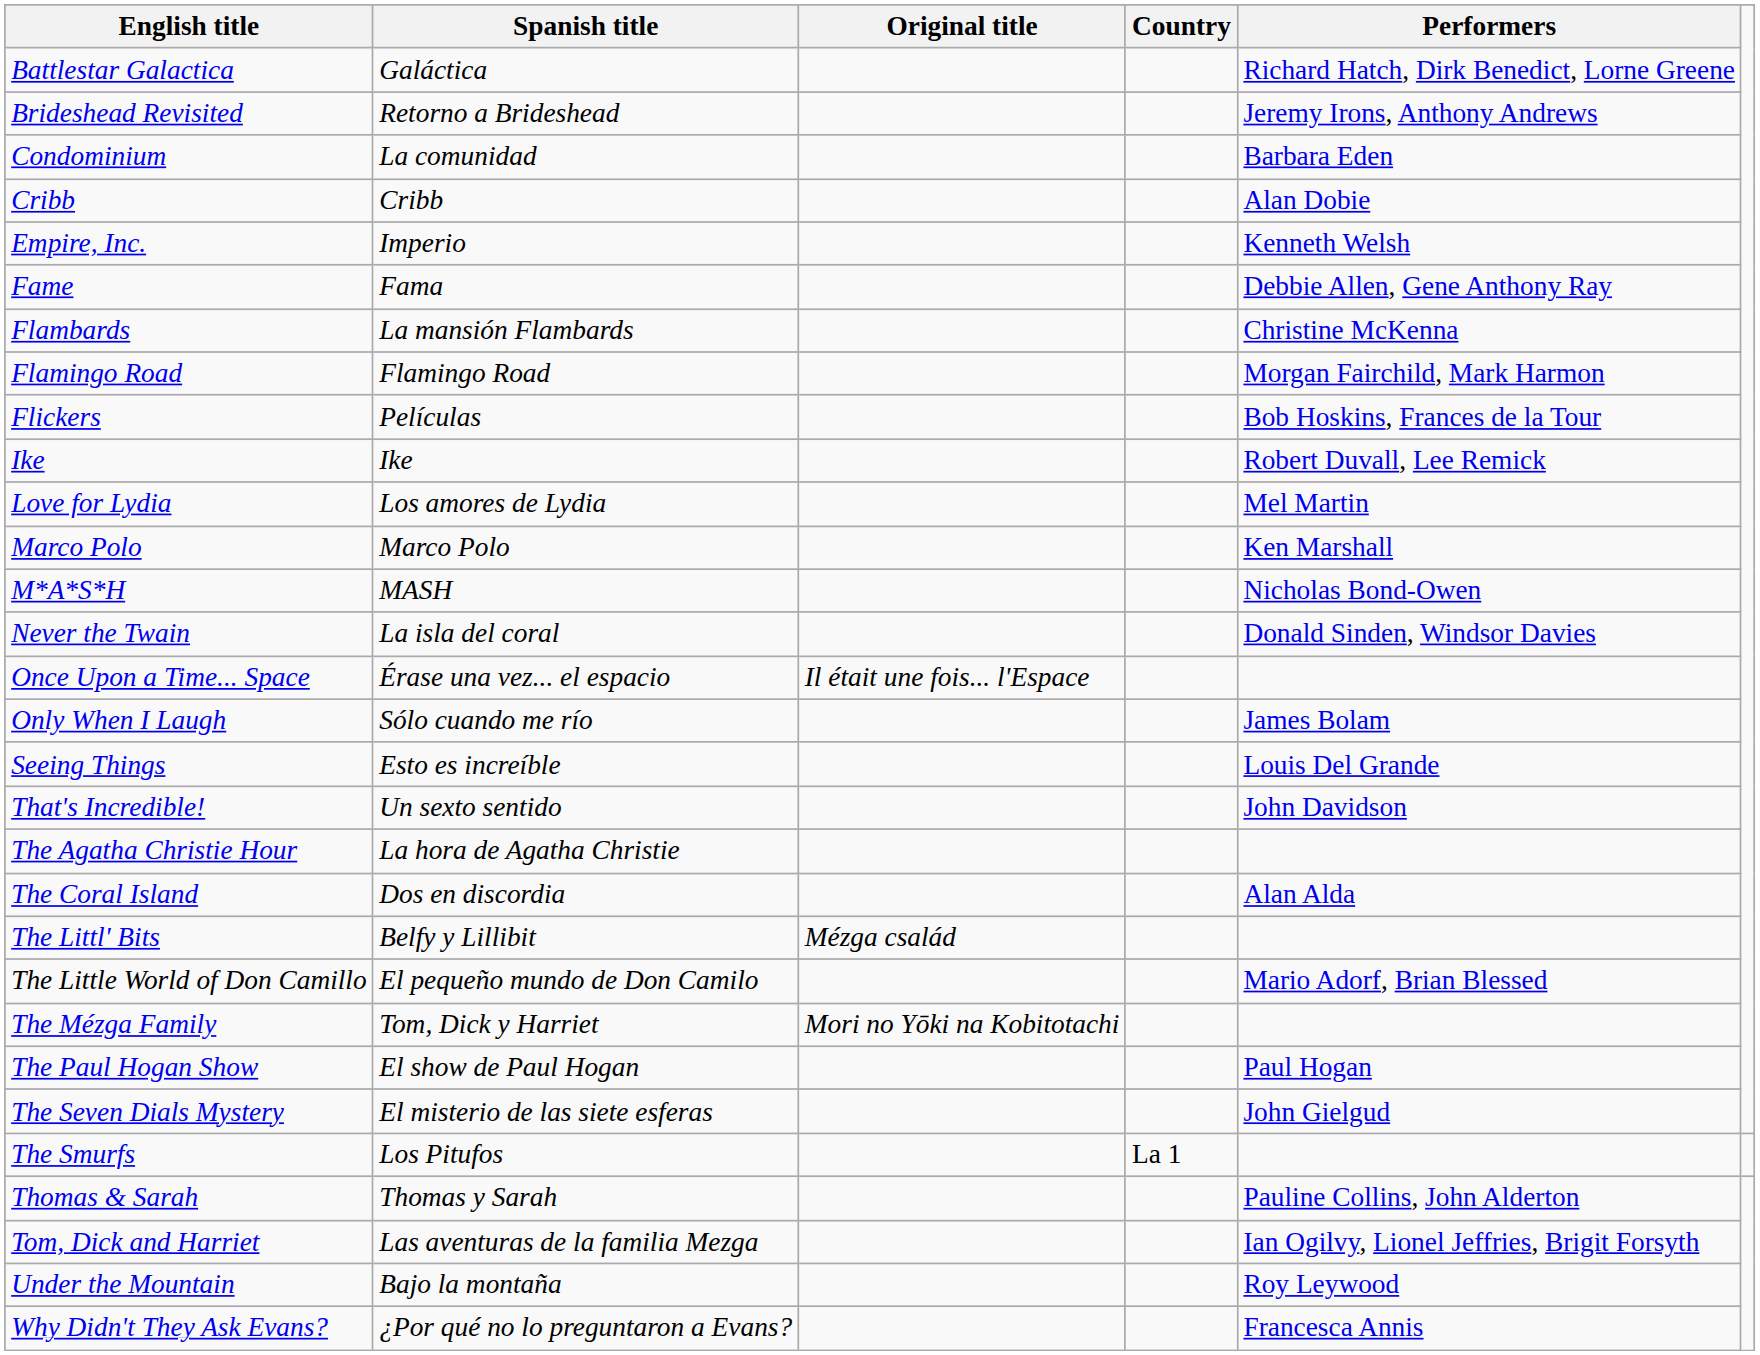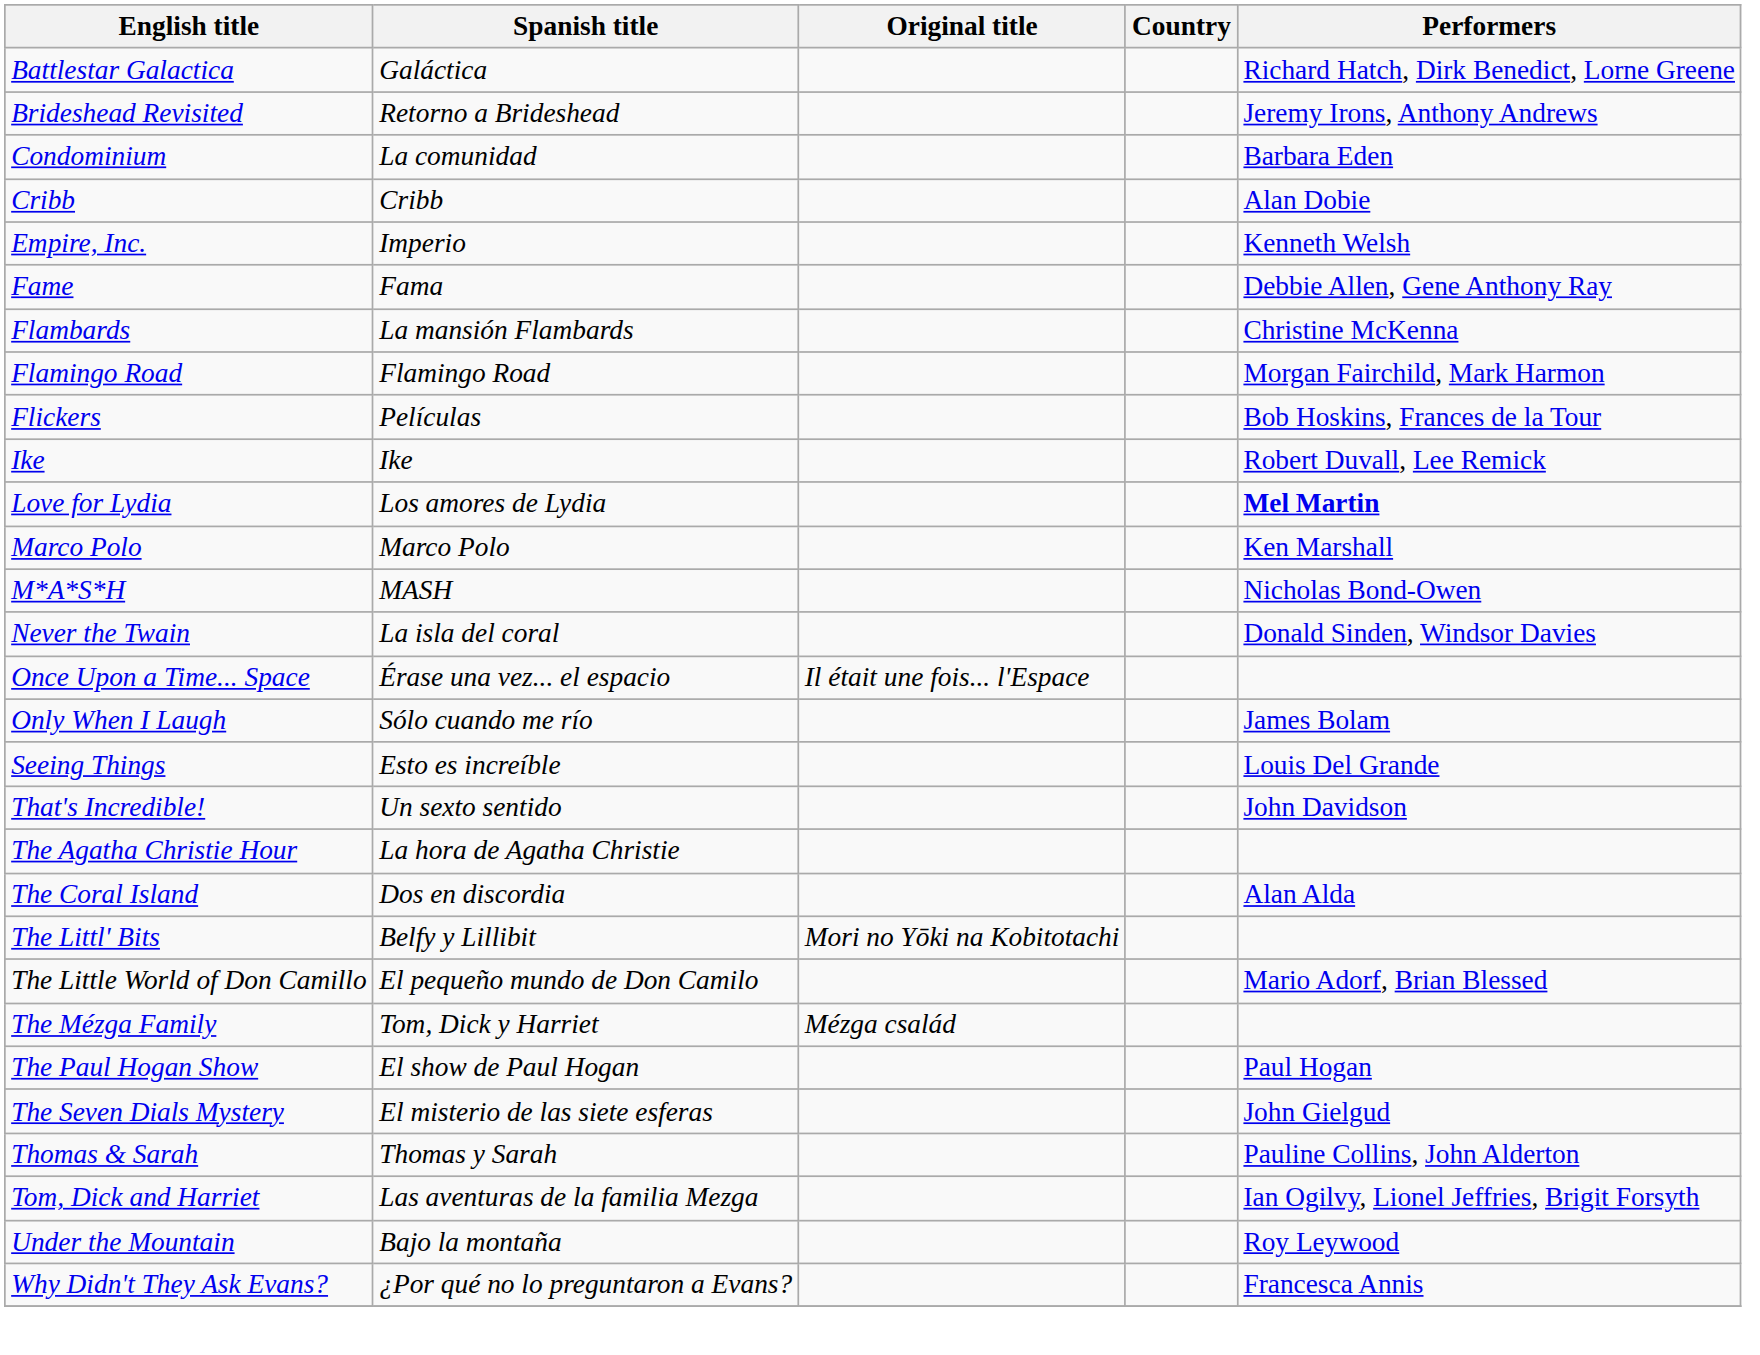 <table class="wikitable sortable">
 <tr bgcolor="#ececec" valign=top>
 <th>English title</th>
 <th>Spanish title</th>
 <th>Original title</th>
 <th>Country</th>
 <th>Performers</th>
 </tr>
 <tr>
 <td><em><a href='#'>Battlestar Galactica</a></em></td>
 <td><em>Galáctica</em></td>
 <td></td>
 <td></td>
 <td><a href='#'>Richard Hatch</a>, <a href='#'>Dirk Benedict</a>, <a href='#'>Lorne Greene</a></td>
 </tr>
 <tr>
 <td><em><a href='#'>Brideshead Revisited</a></em></td>
 <td><em>Retorno a Brideshead</em></td>
 <td></td>
 <td></td>
 <td><a href='#'>Jeremy Irons</a>, <a href='#'>Anthony Andrews</a></td>
 </tr>
 <tr>
 <td><em><a href='#'>Condominium</a></em></td>
 <td><em>La comunidad</em></td>
 <td></td>
 <td></td>
 <td><a href='#'>Barbara Eden</a></td>
 </tr>
 <tr>
 <td><em><a href='#'>Cribb</a></em></td>
 <td><em>Cribb</em></td>
 <td></td>
 <td></td>
 <td><a href='#'>Alan Dobie</a></td>
 </tr>
 <tr>
 <td><em><a href='#'>Empire, Inc.</a></em></td>
 <td><em>Imperio</em></td>
 <td></td>
 <td></td>
 <td><a href='#'>Kenneth Welsh</a></td>
 </tr>
 <tr>
 <td><em><a href='#'>Fame</a></em></td>
 <td><em>Fama</em></td>
 <td></td>
 <td></td>
 <td><a href='#'>Debbie Allen</a>, <a href='#'>Gene Anthony Ray</a></td>
 </tr>
 <tr>
 <td><em><a href='#'>Flambards</a></em></td>
 <td><em>La mansión Flambards</em></td>
 <td></td>
 <td></td>
 <td><a href='#'>Christine McKenna</a></td>
 </tr>
 <tr>
 <td><em><a href='#'>Flamingo Road</a></em></td>
 <td><em>Flamingo Road</em></td>
 <td></td>
 <td></td>
 <td><a href='#'>Morgan Fairchild</a>, <a href='#'>Mark Harmon</a></td>
 </tr>
 <tr>
 <td><em><a href='#'>Flickers</a></em></td>
 <td><em>Películas</em></td>
 <td></td>
 <td></td>
 <td><a href='#'>Bob Hoskins</a>, <a href='#'>Frances de la Tour</a></td>
 </tr>
 <tr>
 <td><em><a href='#'>Ike</a></em></td>
 <td><em>Ike</em></td>
 <td></td>
 <td></td>
 <td><a href='#'>Robert Duvall</a>, <a href='#'>Lee Remick</a></td>
 </tr>
 <tr>
 <td><em><a href='#'>Love for Lydia</a></em></td>
 <td><em>Los amores de Lydia</em></td>
 <td></td>
 <td></td>
-<td><a href='#'>Mel Martin</a></td>
+<td><strong><a href='#'>Mel Martin</a></strong></td>
 </tr>
 <tr>
 <td><em><a href='#'>Marco Polo</a></em></td>
 <td><em>Marco Polo</em></td>
 <td></td>
 <td> </td>
 <td><a href='#'>Ken Marshall</a></td>
 </tr>
 <tr>
 <td><em><a href='#'>M*A*S*H</a></em></td>
 <td><em>MASH</em></td>
 <td></td>
 <td></td>
 <td><a href='#'>Nicholas Bond-Owen</a></td>
 </tr>
 <tr>
 <td><em><a href='#'>Never the Twain</a></em></td>
 <td><em>La isla del coral</em></td>
 <td></td>
 <td></td>
 <td><a href='#'>Donald Sinden</a>, <a href='#'>Windsor Davies</a></td>
 </tr>
 <tr>
 <td><em><a href='#'>Once Upon a Time... Space</a></em></td>
 <td><em>Érase una vez... el espacio</em></td>
 <td><em>Il était une fois... l'Espace</em></td>
 <td></td>
 <td></td>
 </tr>
 <tr>
 <td><em><a href='#'>Only When I Laugh</a></em></td>
 <td><em>Sólo cuando me río</em></td>
 <td></td>
 <td></td>
 <td><a href='#'>James Bolam</a></td>
 </tr>
 <tr>
 <td><em><a href='#'>Seeing Things</a></em></td>
 <td><em>Esto es increíble</em></td>
 <td></td>
 <td></td>
 <td><a href='#'>Louis Del Grande</a></td>
 </tr>
 <tr>
 <td><em><a href='#'>That's Incredible!</a></em></td>
 <td><em>Un sexto sentido</em></td>
 <td></td>
 <td></td>
 <td><a href='#'>John Davidson</a></td>
 </tr>
 <tr>
 <td><em><a href='#'>The Agatha Christie Hour</a></em></td>
 <td><em>La hora de Agatha Christie</em></td>
 <td></td>
 <td></td>
 <td></td>
 </tr>
 <tr>
 <td><em><a href='#'>The Coral Island</a></em></td>
 <td><em>Dos en discordia</em></td>
 <td></td>
 <td> </td>
 <td><a href='#'>Alan Alda</a></td>
 </tr>
 <tr>
 <td><em><a href='#'>The Littl' Bits</a></em></td>
 <td><em> Belfy y Lillibit</em></td>
-<td><em>Mézga család</em></td>
+<td><em>Mori no Yōki na Kobitotachi</em></td>
 <td></td>
 <td></td>
 </tr>
 <tr>
 <td><em>The Little World of Don Camillo</em></td>
 <td><em> El pequeño mundo de Don Camilo</em></td>
 <td></td>
 <td></td>
 <td><a href='#'>Mario Adorf</a>, <a href='#'>Brian Blessed</a></td>
 </tr>
 <tr>
 <td><em><a href='#'>The Mézga Family</a></em></td>
 <td><em>Tom, Dick y Harriet</em></td>
-<td><em>Mori no Yōki na Kobitotachi</em></td>
+<td><em>Mézga család</em></td>
 <td></td>
 <td></td>
 </tr>
 <tr>
 <td><em><a href='#'>The Paul Hogan Show</a></em></td>
 <td><em>El show de Paul Hogan</em></td>
 <td></td>
 <td></td>
 <td><a href='#'>Paul Hogan</a></td>
 </tr>
 <tr>
 <td><em><a href='#'>The Seven Dials Mystery</a></em></td>
 <td><em>El misterio de las siete esferas</em></td>
 <td></td>
 <td></td>
 <td><a href='#'>John Gielgud</a></td>
-</tr>
-<tr>
-<td><em><a href='#'>The Smurfs</a>  </em></td>
-<td><em>Los Pitufos</em></td>
-<td></td>
-<td>La 1</td>
-<td></td>
-<td></td>
 </tr>
 <tr>
 <td><em><a href='#'>Thomas & Sarah</a></em></td>
 <td><em>Thomas y Sarah</em></td>
 <td></td>
 <td></td>
 <td><a href='#'>Pauline Collins</a>, <a href='#'>John Alderton</a></td>
 </tr>
 <tr>
 <td><em><a href='#'>Tom, Dick and Harriet</a></em></td>
 <td><em>Las aventuras de la familia Mezga</em></td>
 <td></td>
 <td></td>
 <td><a href='#'>Ian Ogilvy</a>, <a href='#'>Lionel Jeffries</a>, <a href='#'>Brigit Forsyth</a></td>
 </tr>
 <tr>
 <td><em><a href='#'>Under the Mountain</a></em></td>
 <td><em>Bajo la montaña</em></td>
 <td></td>
 <td></td>
 <td><a href='#'>Roy Leywood</a></td>
 </tr>
 <tr>
 <td><em><a href='#'>Why Didn't They Ask Evans?</a></em></td>
 <td><em>¿Por qué no lo preguntaron a Evans?</em></td>
 <td></td>
 <td></td>
 <td><a href='#'>Francesca Annis</a></td>
 </tr>
 <tr>
 </tr>
 </table>
